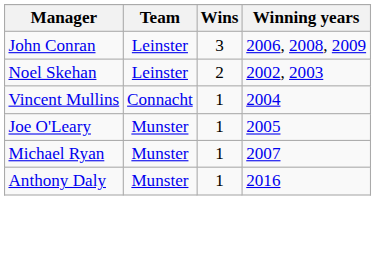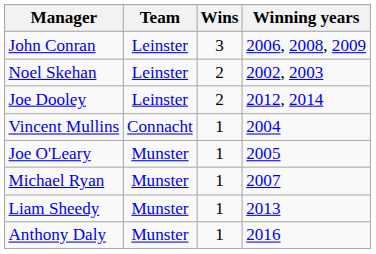 <table class="wikitable">
 <tr>
 </tr>
 <tr>
 <th>Manager</th>
 <th>Team</th>
 <th>Wins</th>
 <th>Winning years</th>
 </tr>
 <tr>
 <td><a href='#'>John Conran</a></td>
 <td style="text-align:center"><a href='#'>Leinster</a></td>
 <td style="text-align:center;">3</td>
 <td><a href='#'>2006</a>, <a href='#'>2008</a>, <a href='#'>2009</a></td>
 </tr>
 <tr>
 <td><a href='#'>Noel Skehan</a></td>
 <td style="text-align:center"><a href='#'>Leinster</a></td>
 <td style="text-align:center;">2</td>
 <td><a href='#'>2002</a>, <a href='#'>2003</a></td>
 </tr>
 <tr>
+<td><a href='#'>Joe Dooley</a></td>
+<td style="text-align:center"><a href='#'>Leinster</a></td>
+<td style="text-align:center;">2</td>
+<td><a href='#'>2012</a>, <a href='#'>2014</a></td>
+</tr>
+<tr>
 <td><a href='#'>Vincent Mullins</a></td>
 <td style="text-align:center"><a href='#'>Connacht</a></td>
 <td style="text-align:center;">1</td>
 <td><a href='#'>2004</a></td>
 </tr>
 <tr>
 <td><a href='#'>Joe O'Leary</a></td>
 <td style="text-align:center"><a href='#'>Munster</a></td>
 <td style="text-align:center;">1</td>
 <td><a href='#'>2005</a></td>
 </tr>
 <tr>
 <td><a href='#'>Michael Ryan</a></td>
 <td style="text-align:center"><a href='#'>Munster</a></td>
 <td style="text-align:center;">1</td>
 <td><a href='#'>2007</a></td>
 </tr>
 <tr>
+<td><a href='#'>Liam Sheedy</a></td>
+<td style="text-align:center"><a href='#'>Munster</a></td>
+<td style="text-align:center;">1</td>
+<td><a href='#'>2013</a></td>
+</tr>
+<tr>
 <td><a href='#'>Anthony Daly</a></td>
 <td style="text-align:center"><a href='#'>Munster</a></td>
 <td style="text-align:center;">1</td>
 <td><a href='#'>2016</a></td>
 </tr>
 </table>
